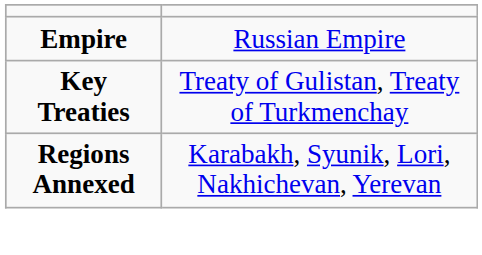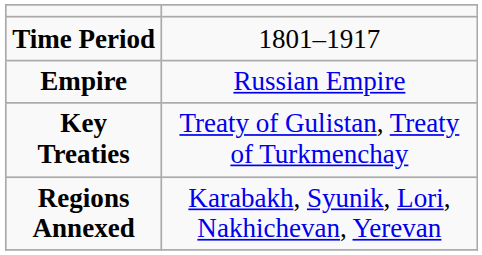 <table class="wikitable" style="float:right; width:280px; margin:0 0 1em 1em; text-align:center;">
 <tr>
 <td></td>
+</tr>
+<tr>
+<td><strong>Time Period</strong></td>
+<td>1801–1917</td>
 </tr>
 <tr>
 <td><strong>Empire</strong></td>
 <td><a href='#'>Russian Empire</a></td>
 </tr>
 <tr>
 <td><strong>Key Treaties</strong></td>
 <td><a href='#'>Treaty of Gulistan</a>, <a href='#'>Treaty of Turkmenchay</a></td>
 </tr>
 <tr>
 <td><strong>Regions Annexed</strong></td>
 <td><a href='#'>Karabakh</a>, <a href='#'>Syunik</a>, <a href='#'>Lori</a>, <a href='#'>Nakhichevan</a>, <a href='#'>Yerevan</a></td>
 </tr>
 </table>
